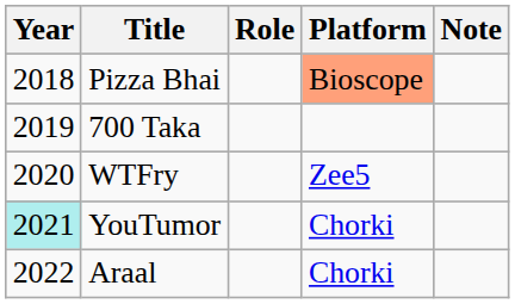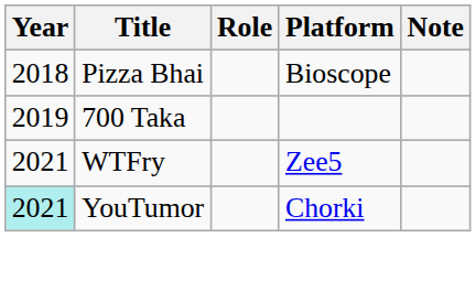 <table class="wikitable">
 <tr>
 <th>Year</th>
 <th>Title</th>
 <th>Role</th>
 <th>Platform</th>
 <th>Note</th>
 </tr>
 <tr>
 <td>2018</td>
 <td>Pizza Bhai</td>
 <td></td>
-<td style="background: lightsalmon;">Bioscope</td>
+<td>Bioscope</td>
 <td></td>
 </tr>
 <tr>
 <td>2019</td>
 <td>700 Taka</td>
 <td></td>
 <td></td>
 <td></td>
 </tr>
 <tr>
-<td>2020</td>
+<td>2021</td>
 <td>WTFry</td>
 <td></td>
 <td><a href='#'>Zee5</a></td>
 <td></td>
 </tr>
 <tr>
 <td style="background: paleturquoise;">2021</td>
 <td>YouTumor</td>
 <td></td>
 <td><a href='#'>Chorki</a></td>
 <td></td>
 </tr>
-<tr>
-<td>2022</td>
-<td>Araal</td>
-<td></td>
-<td><a href='#'>Chorki</a></td>
-<td></td>
-</tr>
 </table>
